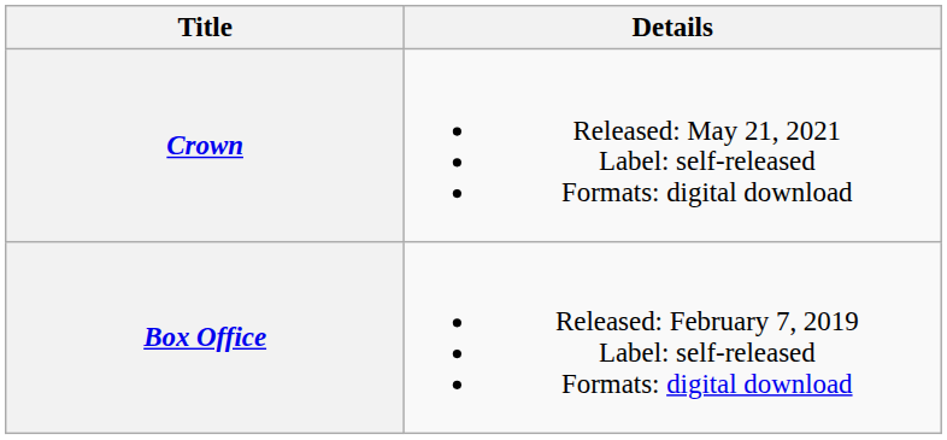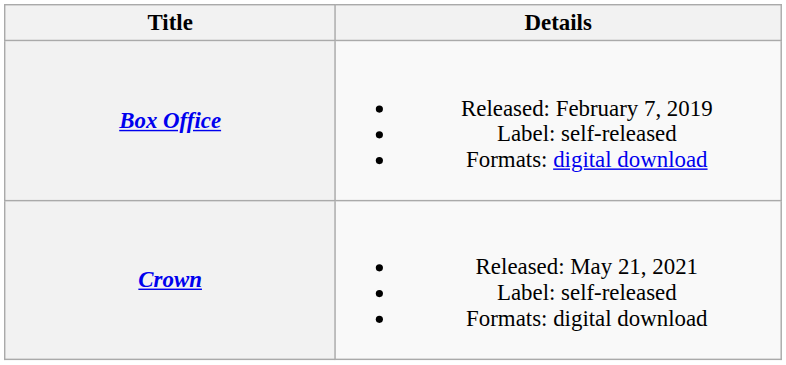 <table class="wikitable plainrowheaders" style="text-align:center;">
 <tr>
 <th rowspan="1" style="width:14em;">Title</th>
 <th rowspan="1" style="width:19em;">Details</th>
 </tr>
 <tr>
+<th scope="row"><em><a href='#'>Box Office</a></em></th>
+<td><br><ul><li>Released: February 7, 2019</li><li>Label: self-released</li><li>Formats: <a href='#'>digital download</a></li></ul></td>
+</tr>
+<tr>
 <th scope="row"><em><a href='#'>Crown</a></em></th>
 <td><br><ul><li>Released: May 21, 2021</li><li>Label: self-released</li><li>Formats: digital download</li></ul></td>
 </tr>
-<tr>
-<th scope="row"><em><a href='#'>Box Office</a></em></th>
-<td><br><ul><li>Released: February 7, 2019</li><li>Label: self-released</li><li>Formats: <a href='#'>digital download</a></li></ul></td>
-</tr>
 </table>
